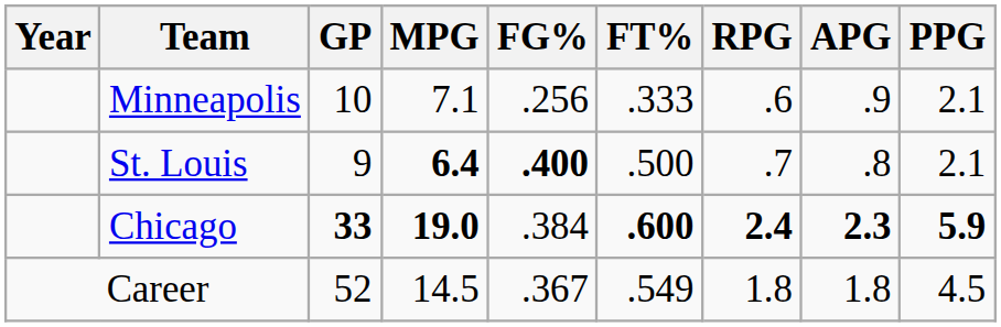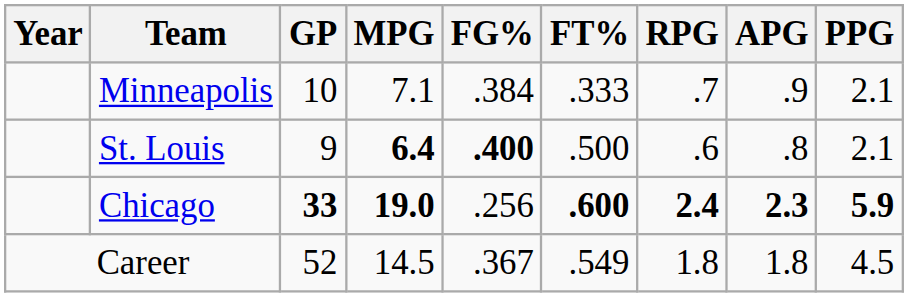 <table class="wikitable sortable" style="font-size:95%; text-align:right;">
 <tr>
 <th>Year</th>
 <th>Team</th>
 <th>GP</th>
 <th>MPG</th>
 <th>FG%</th>
 <th>FT%</th>
 <th>RPG</th>
 <th>APG</th>
 <th>PPG</th>
 </tr>
 <tr>
 <td style="text-align:left;"></td>
 <td style="text-align:left;"><a href='#'>Minneapolis</a></td>
 <td>10</td>
 <td>7.1</td>
-<td>.256</td>
+<td>.384</td>
 <td>.333</td>
-<td>.6</td>
+<td>.7</td>
 <td>.9</td>
 <td>2.1</td>
 </tr>
 <tr>
 <td style="text-align:left;"></td>
 <td style="text-align:left;"><a href='#'>St. Louis</a></td>
 <td>9</td>
 <td><strong>6.4</strong></td>
 <td><strong>.400</strong></td>
 <td>.500</td>
-<td>.7</td>
+<td>.6</td>
 <td>.8</td>
 <td>2.1</td>
 </tr>
 <tr>
 <td style="text-align:left;"></td>
 <td style="text-align:left;"><a href='#'>Chicago</a></td>
 <td><strong>33</strong></td>
 <td><strong>19.0</strong></td>
-<td>.384</td>
+<td>.256</td>
 <td><strong>.600</strong></td>
 <td><strong>2.4</strong></td>
 <td><strong>2.3</strong></td>
 <td><strong>5.9</strong></td>
 </tr>
 <tr class="sortbottom">
 <td style="text-align:center;" colspan="2">Career</td>
 <td>52</td>
 <td>14.5</td>
 <td>.367</td>
 <td>.549</td>
 <td>1.8</td>
 <td>1.8</td>
 <td>4.5</td>
 </tr>
 </table>
